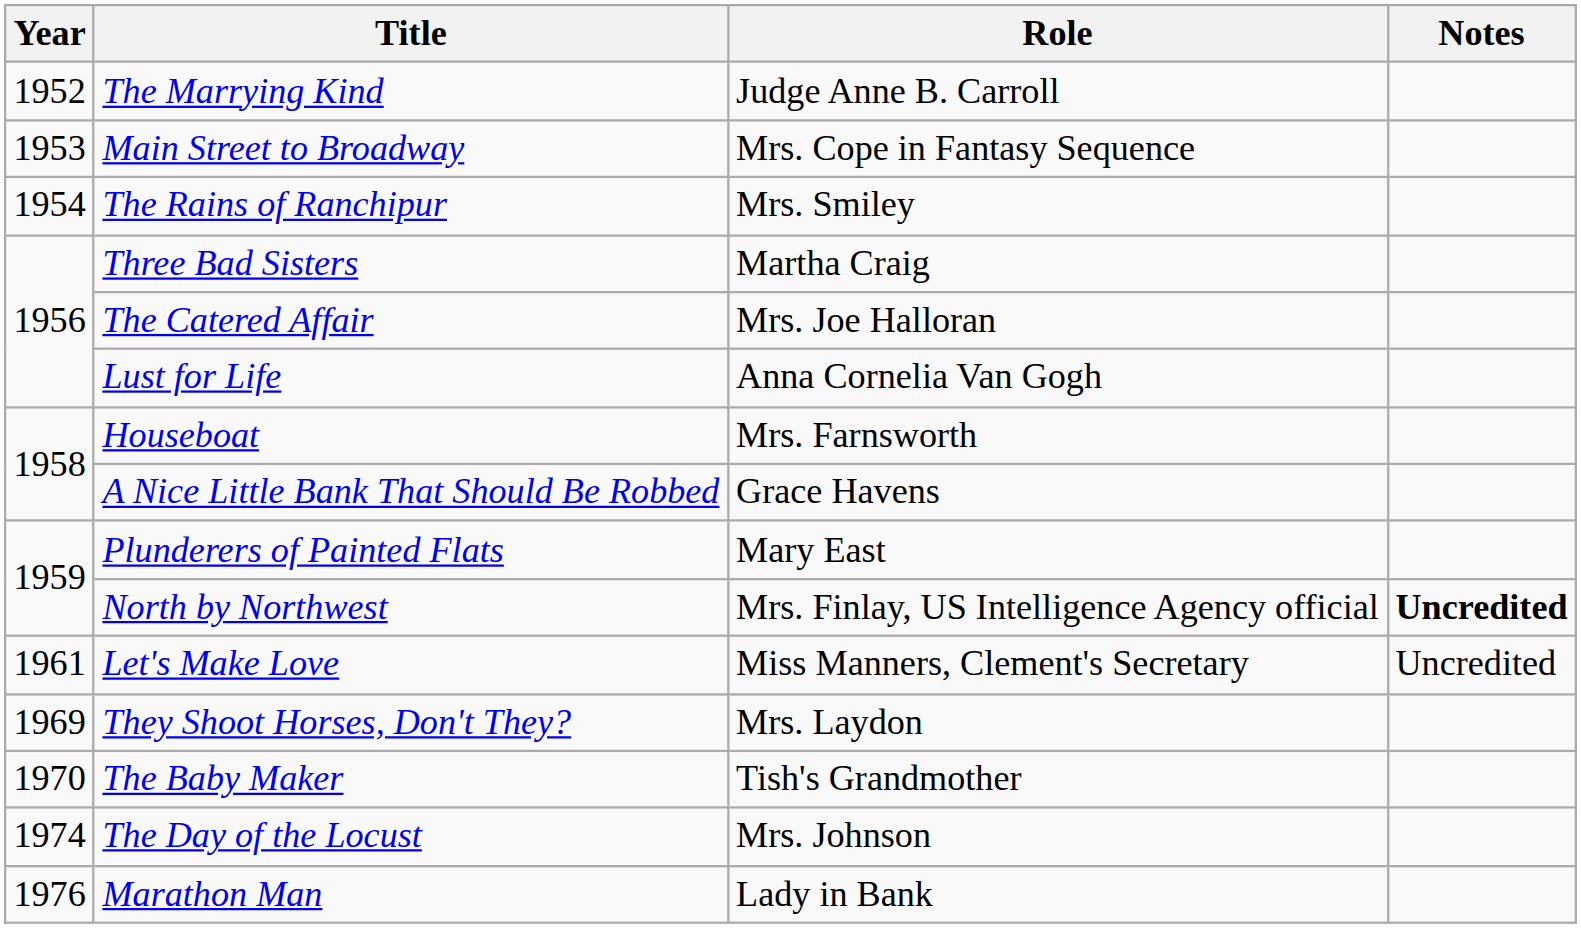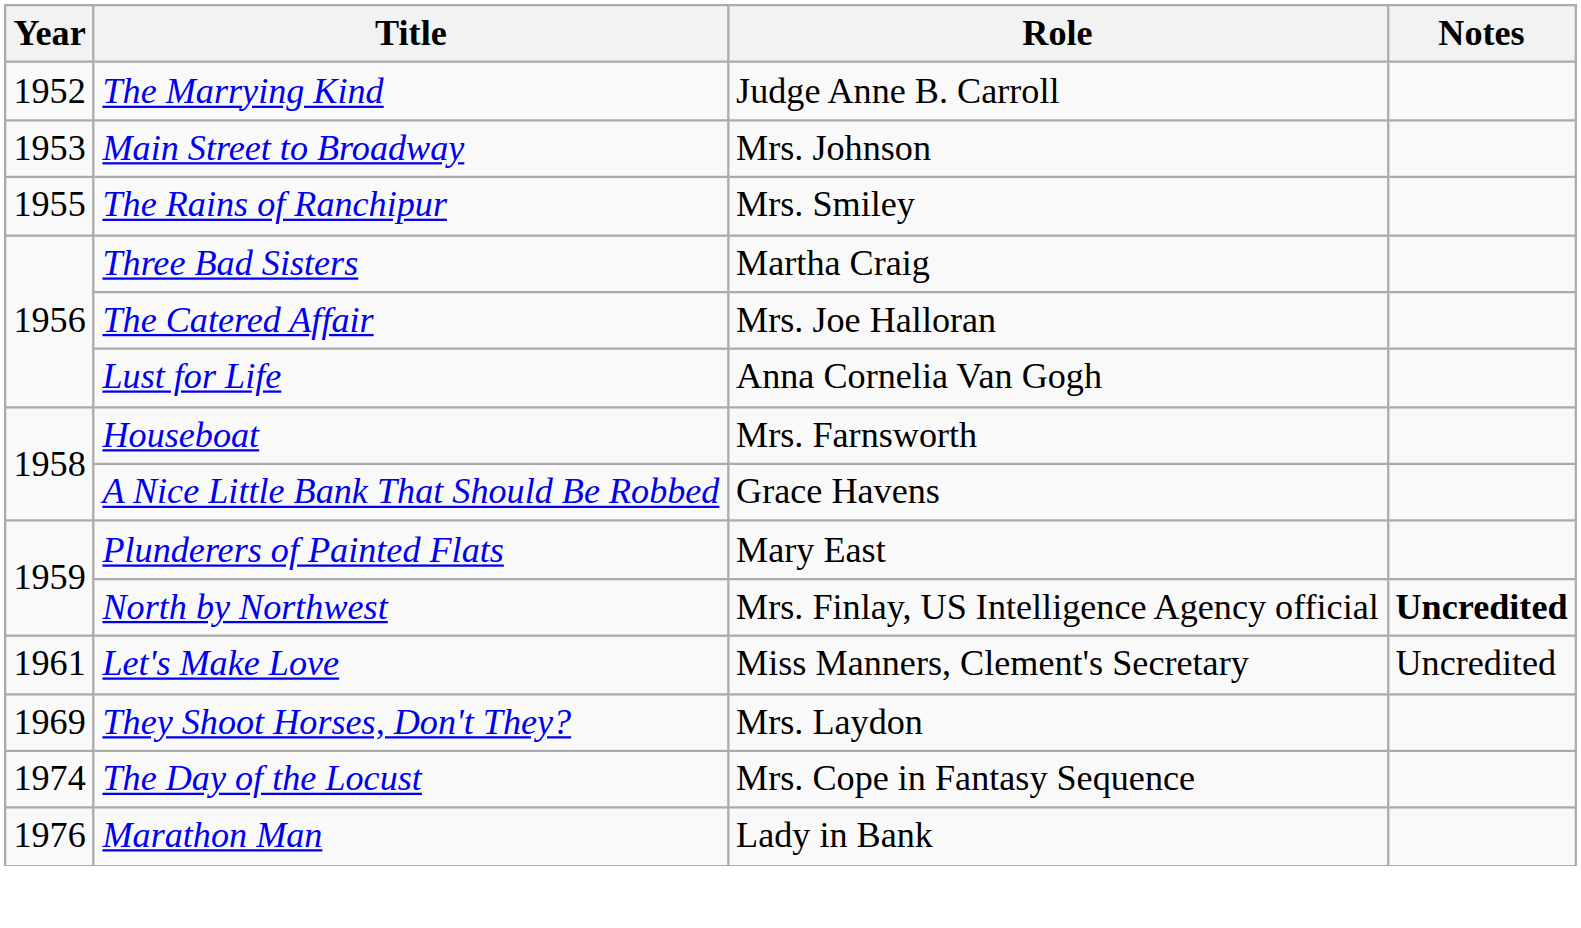 <table class="wikitable">
 <tr>
 <th>Year</th>
 <th>Title</th>
 <th>Role</th>
 <th>Notes</th>
 </tr>
 <tr>
 <td>1952</td>
 <td><em><a href='#'>The Marrying Kind</a></em></td>
 <td>Judge Anne B. Carroll</td>
 <td></td>
 </tr>
 <tr>
 <td>1953</td>
 <td><em><a href='#'>Main Street to Broadway</a></em></td>
-<td>Mrs. Cope in Fantasy Sequence</td>
+<td>Mrs. Johnson</td>
 <td></td>
 </tr>
 <tr>
-<td>1954</td>
+<td>1955</td>
 <td><em><a href='#'>The Rains of Ranchipur</a></em></td>
 <td>Mrs. Smiley</td>
 <td></td>
 </tr>
 <tr>
 <td rowspan=3>1956</td>
 <td><em><a href='#'>Three Bad Sisters</a></em></td>
 <td>Martha Craig</td>
 <td></td>
 </tr>
 <tr>
 <td><em><a href='#'>The Catered Affair</a></em></td>
 <td>Mrs. Joe Halloran</td>
 <td></td>
 </tr>
 <tr>
 <td><em><a href='#'>Lust for Life</a></em></td>
 <td>Anna Cornelia Van Gogh</td>
 <td></td>
 </tr>
 <tr>
 <td rowspan=2>1958</td>
 <td><em><a href='#'>Houseboat</a></em></td>
 <td>Mrs. Farnsworth</td>
 <td></td>
 </tr>
 <tr>
 <td><em><a href='#'>A Nice Little Bank That Should Be Robbed</a></em></td>
 <td>Grace Havens</td>
 <td></td>
 </tr>
 <tr>
 <td rowspan=2>1959</td>
 <td><em><a href='#'>Plunderers of Painted Flats</a></em></td>
 <td>Mary East</td>
 <td></td>
 </tr>
 <tr>
 <td><em><a href='#'>North by Northwest</a></em></td>
 <td>Mrs. Finlay, US Intelligence Agency official</td>
 <td><strong>Uncredited</strong></td>
 </tr>
 <tr>
 <td>1961</td>
 <td><em><a href='#'>Let's Make Love</a></em></td>
 <td>Miss Manners, Clement's Secretary</td>
 <td>Uncredited</td>
 </tr>
 <tr>
 <td>1969</td>
 <td><em><a href='#'>They Shoot Horses, Don't They?</a></em></td>
 <td>Mrs. Laydon</td>
 <td></td>
 </tr>
 <tr>
-<td>1970</td>
-<td><em><a href='#'>The Baby Maker</a></em></td>
-<td>Tish's Grandmother</td>
-<td></td>
-</tr>
-<tr>
 <td>1974</td>
 <td><em><a href='#'>The Day of the Locust</a></em></td>
-<td>Mrs. Johnson</td>
+<td>Mrs. Cope in Fantasy Sequence</td>
 <td></td>
 </tr>
 <tr>
 <td>1976</td>
 <td><em><a href='#'>Marathon Man</a></em></td>
 <td>Lady in Bank</td>
 <td></td>
 </tr>
 </table>
